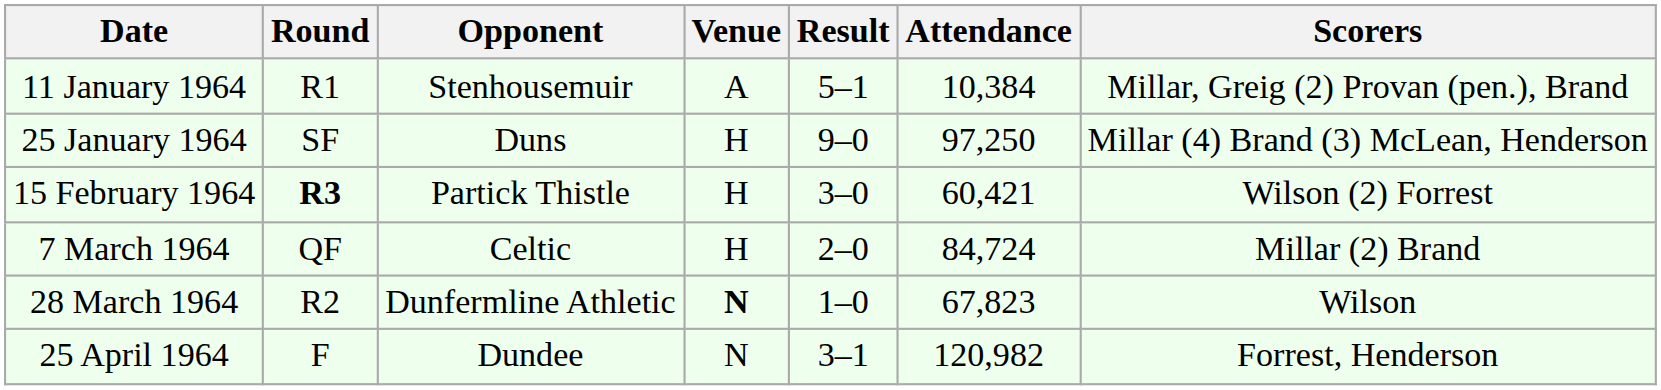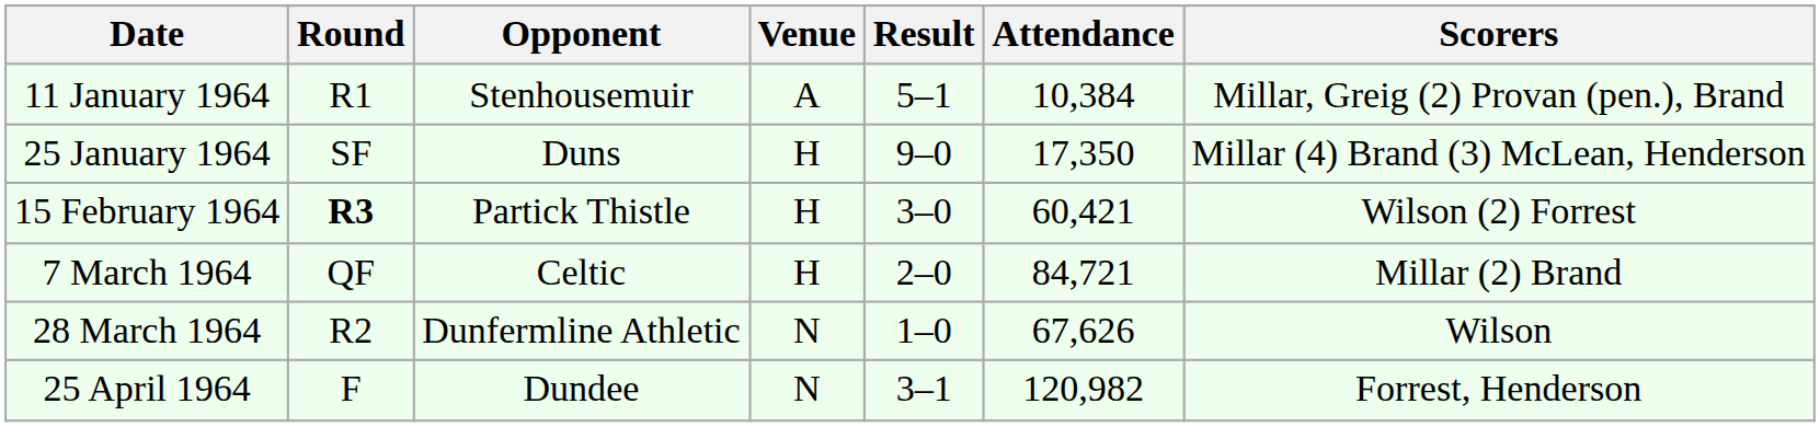 <table class="wikitable sortable" style="font-size:100%; text-align:center">
 <tr>
 <th>Date</th>
 <th>Round</th>
 <th>Opponent</th>
 <th>Venue</th>
 <th>Result</th>
 <th>Attendance</th>
 <th>Scorers</th>
 </tr>
 <tr bgcolor = "#EEFFEE">
 <td>11 January 1964</td>
 <td>R1</td>
 <td>Stenhousemuir</td>
 <td>A</td>
 <td>5–1</td>
 <td>10,384</td>
 <td>Millar, Greig (2) Provan (pen.), Brand</td>
 </tr>
 <tr bgcolor = "#EEFFEE">
 <td>25 January 1964</td>
 <td>SF</td>
 <td>Duns</td>
 <td>H</td>
 <td>9–0</td>
-<td>97,250</td>
+<td>17,350</td>
 <td>Millar (4) Brand (3) McLean, Henderson</td>
 </tr>
 <tr bgcolor = "#EEFFEE">
 <td>15 February 1964</td>
 <td><strong>R3</strong></td>
 <td>Partick Thistle</td>
 <td>H</td>
 <td>3–0</td>
 <td>60,421</td>
 <td>Wilson (2) Forrest</td>
 </tr>
 <tr bgcolor = "#EEFFEE">
 <td>7 March 1964</td>
 <td>QF</td>
 <td>Celtic</td>
 <td>H</td>
 <td>2–0</td>
-<td>84,724</td>
+<td>84,721</td>
 <td>Millar (2) Brand</td>
 </tr>
 <tr bgcolor = "#EEFFEE">
 <td>28 March 1964</td>
 <td>R2</td>
 <td>Dunfermline Athletic</td>
-<td><strong>N</strong></td>
+<td>N</td>
 <td>1–0</td>
-<td>67,823</td>
+<td>67,626</td>
 <td>Wilson</td>
 </tr>
 <tr bgcolor = "#EEFFEE">
 <td>25 April 1964</td>
 <td>F</td>
 <td>Dundee</td>
 <td>N</td>
 <td>3–1</td>
 <td>120,982</td>
 <td>Forrest, Henderson</td>
 </tr>
 </table>
